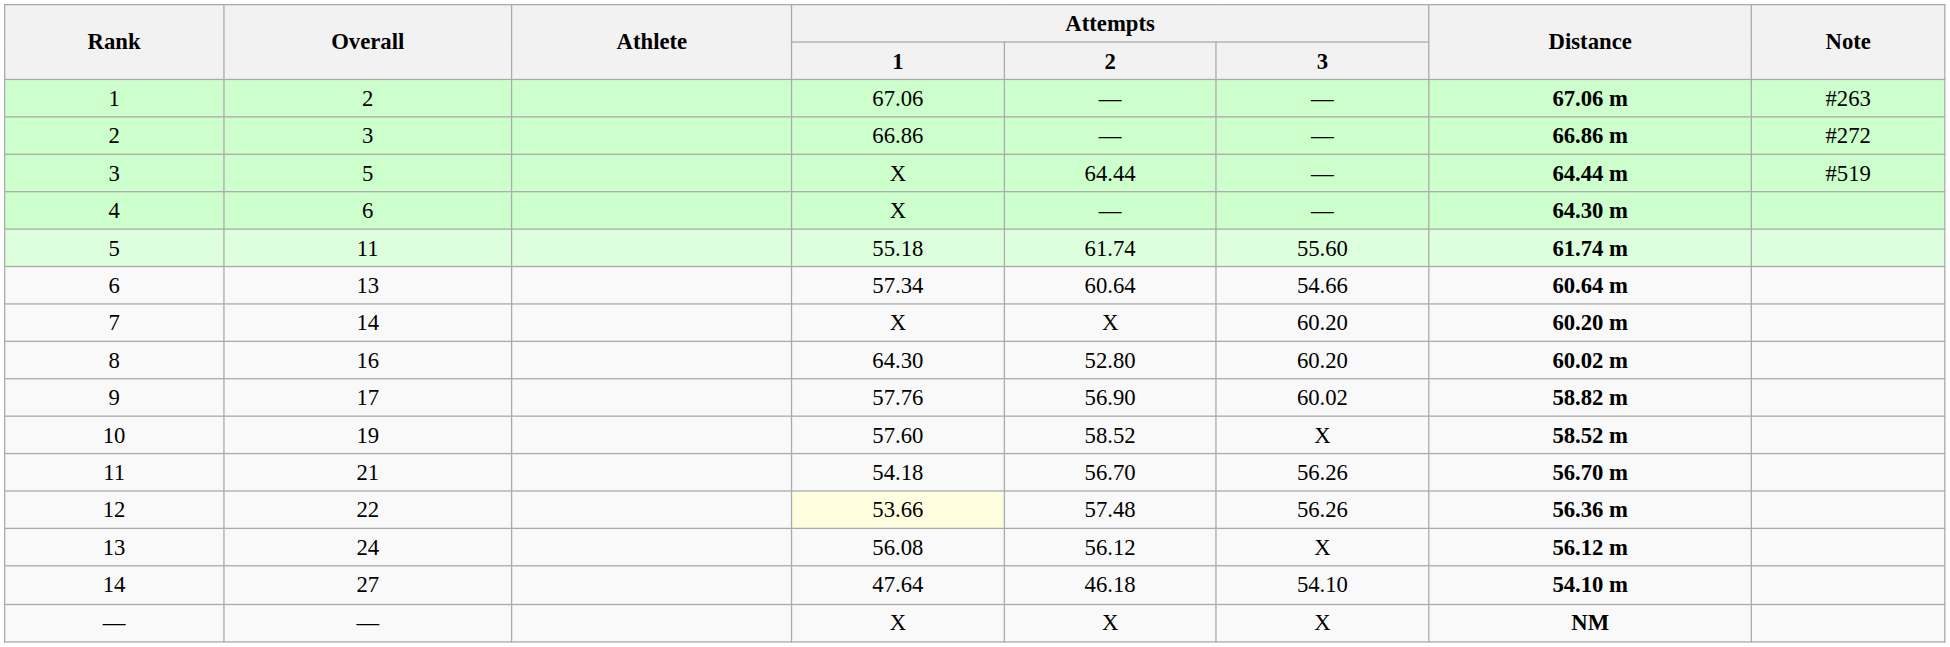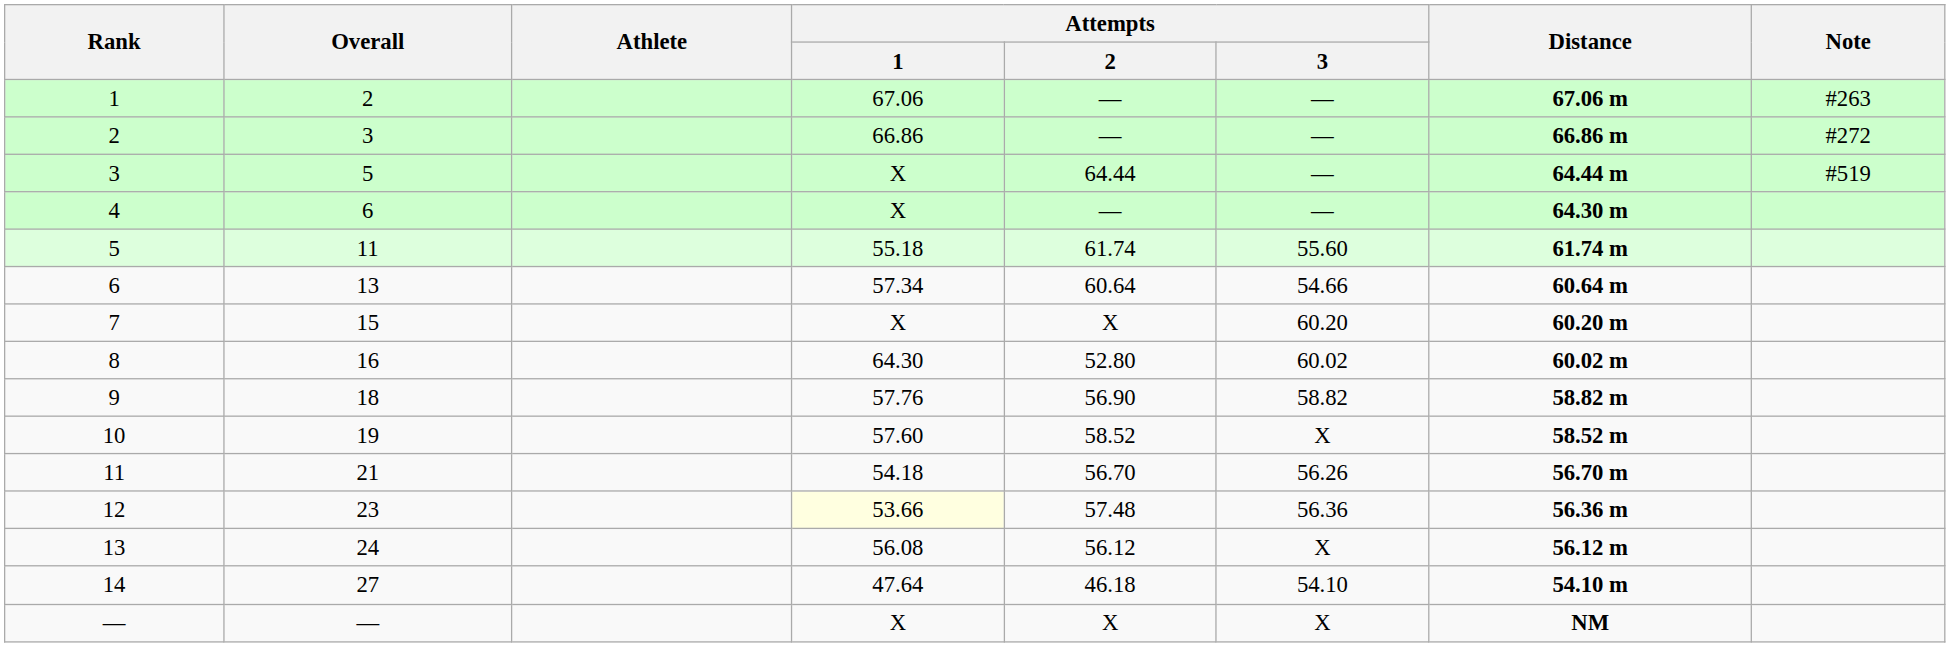 <table class="wikitable" style=" text-align:center; font-size:110%;" width="95%">
 <tr>
 <th rowspan="2">Rank</th>
 <th rowspan="2">Overall</th>
 <th rowspan="2">Athlete</th>
 <th colspan="3">Attempts</th>
 <th rowspan="2">Distance</th>
 <th rowspan="2">Note</th>
 </tr>
 <tr>
 <th>1</th>
 <th>2</th>
 <th>3</th>
 </tr>
 <tr style="background:#ccffcc;">
 <td>1</td>
 <td>2</td>
 <td align=left></td>
 <td>67.06</td>
 <td>—</td>
 <td>—</td>
 <td><strong>67.06 m</strong></td>
 <td>#263</td>
 </tr>
 <tr style="background:#ccffcc;">
 <td>2</td>
 <td>3</td>
 <td align=left></td>
 <td>66.86</td>
 <td>—</td>
 <td>—</td>
 <td><strong>66.86 m</strong></td>
 <td>#272</td>
 </tr>
 <tr style="background:#ccffcc;">
 <td>3</td>
 <td>5</td>
 <td align=left></td>
 <td>X</td>
 <td>64.44</td>
 <td>—</td>
 <td><strong>64.44 m</strong></td>
 <td>#519</td>
 </tr>
 <tr style="background:#ccffcc;">
 <td>4</td>
 <td>6</td>
 <td align=left></td>
 <td>X</td>
 <td>—</td>
 <td>—</td>
 <td><strong>64.30 m</strong></td>
 <td></td>
 </tr>
 <tr style="background:#ddffdd;">
 <td>5</td>
 <td>11</td>
 <td align=left></td>
 <td>55.18</td>
 <td>61.74</td>
 <td>55.60</td>
 <td><strong>61.74 m</strong></td>
 <td></td>
 </tr>
 <tr>
 <td>6</td>
 <td>13</td>
 <td align=left></td>
 <td>57.34</td>
 <td>60.64</td>
 <td>54.66</td>
 <td><strong>60.64 m</strong></td>
 <td></td>
 </tr>
 <tr>
 <td>7</td>
-<td>14</td>
+<td>15</td>
 <td align=left></td>
 <td>X</td>
 <td>X</td>
 <td>60.20</td>
 <td><strong>60.20 m</strong></td>
 <td></td>
 </tr>
 <tr>
 <td>8</td>
 <td>16</td>
 <td align=left></td>
 <td>64.30</td>
 <td>52.80</td>
-<td>60.20</td>
+<td>60.02</td>
 <td><strong>60.02 m</strong></td>
 <td></td>
 </tr>
 <tr>
 <td>9</td>
-<td>17</td>
+<td>18</td>
 <td align=left></td>
 <td>57.76</td>
 <td>56.90</td>
-<td>60.02</td>
+<td>58.82</td>
 <td><strong>58.82 m</strong></td>
 <td></td>
 </tr>
 <tr>
 <td>10</td>
 <td>19</td>
 <td align=left></td>
 <td>57.60</td>
 <td>58.52</td>
 <td>X</td>
 <td><strong>58.52 m</strong></td>
 <td></td>
 </tr>
 <tr>
 <td>11</td>
 <td>21</td>
 <td align=left></td>
 <td>54.18</td>
 <td>56.70</td>
 <td>56.26</td>
 <td><strong>56.70 m</strong></td>
 <td></td>
 </tr>
 <tr>
 <td>12</td>
-<td>22</td>
+<td>23</td>
 <td align=left></td>
 <td style="background: lightyellow;">53.66</td>
 <td>57.48</td>
-<td>56.26</td>
+<td>56.36</td>
 <td><strong>56.36 m</strong></td>
 <td></td>
 </tr>
 <tr>
 <td>13</td>
 <td>24</td>
 <td align=left></td>
 <td>56.08</td>
 <td>56.12</td>
 <td>X</td>
 <td><strong>56.12 m</strong></td>
 <td></td>
 </tr>
 <tr>
 <td>14</td>
 <td>27</td>
 <td align=left></td>
 <td>47.64</td>
 <td>46.18</td>
 <td>54.10</td>
 <td><strong>54.10 m</strong></td>
 <td></td>
 </tr>
 <tr>
 <td>—</td>
 <td>—</td>
 <td align=left></td>
 <td>X</td>
 <td>X</td>
 <td>X</td>
 <td><strong>NM</strong></td>
 <td></td>
 </tr>
 </table>
